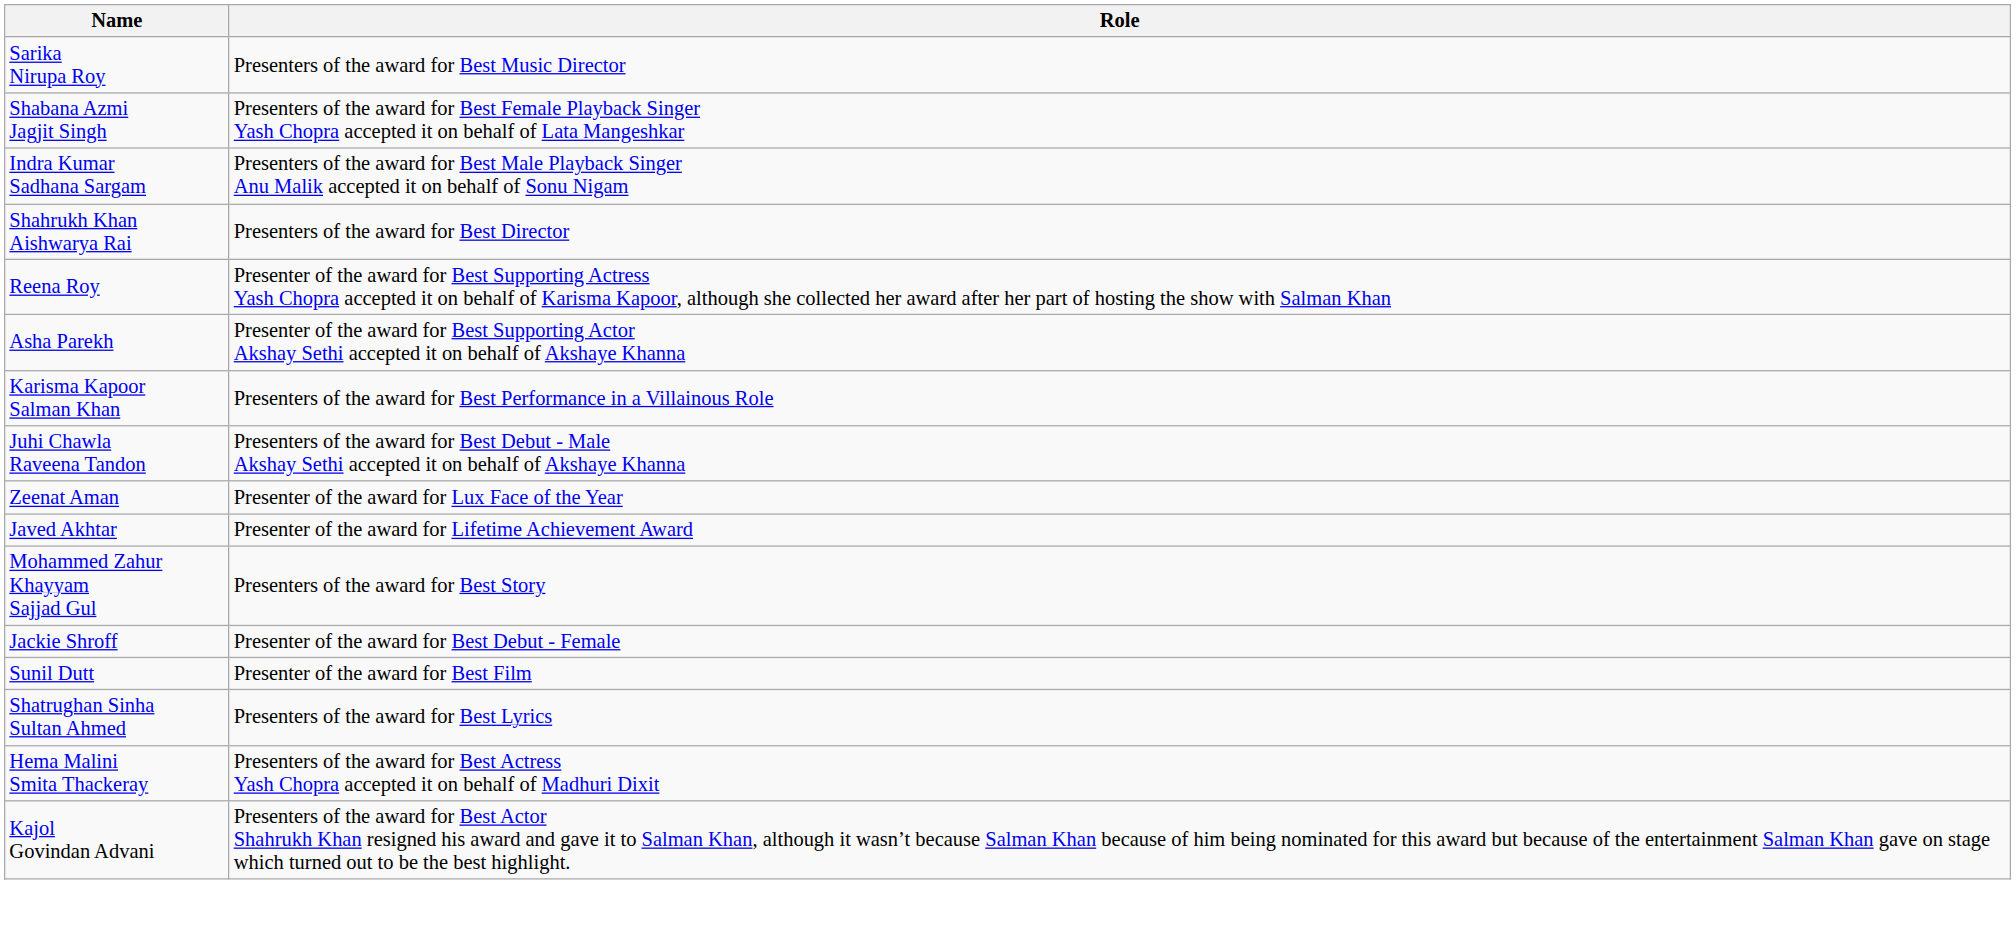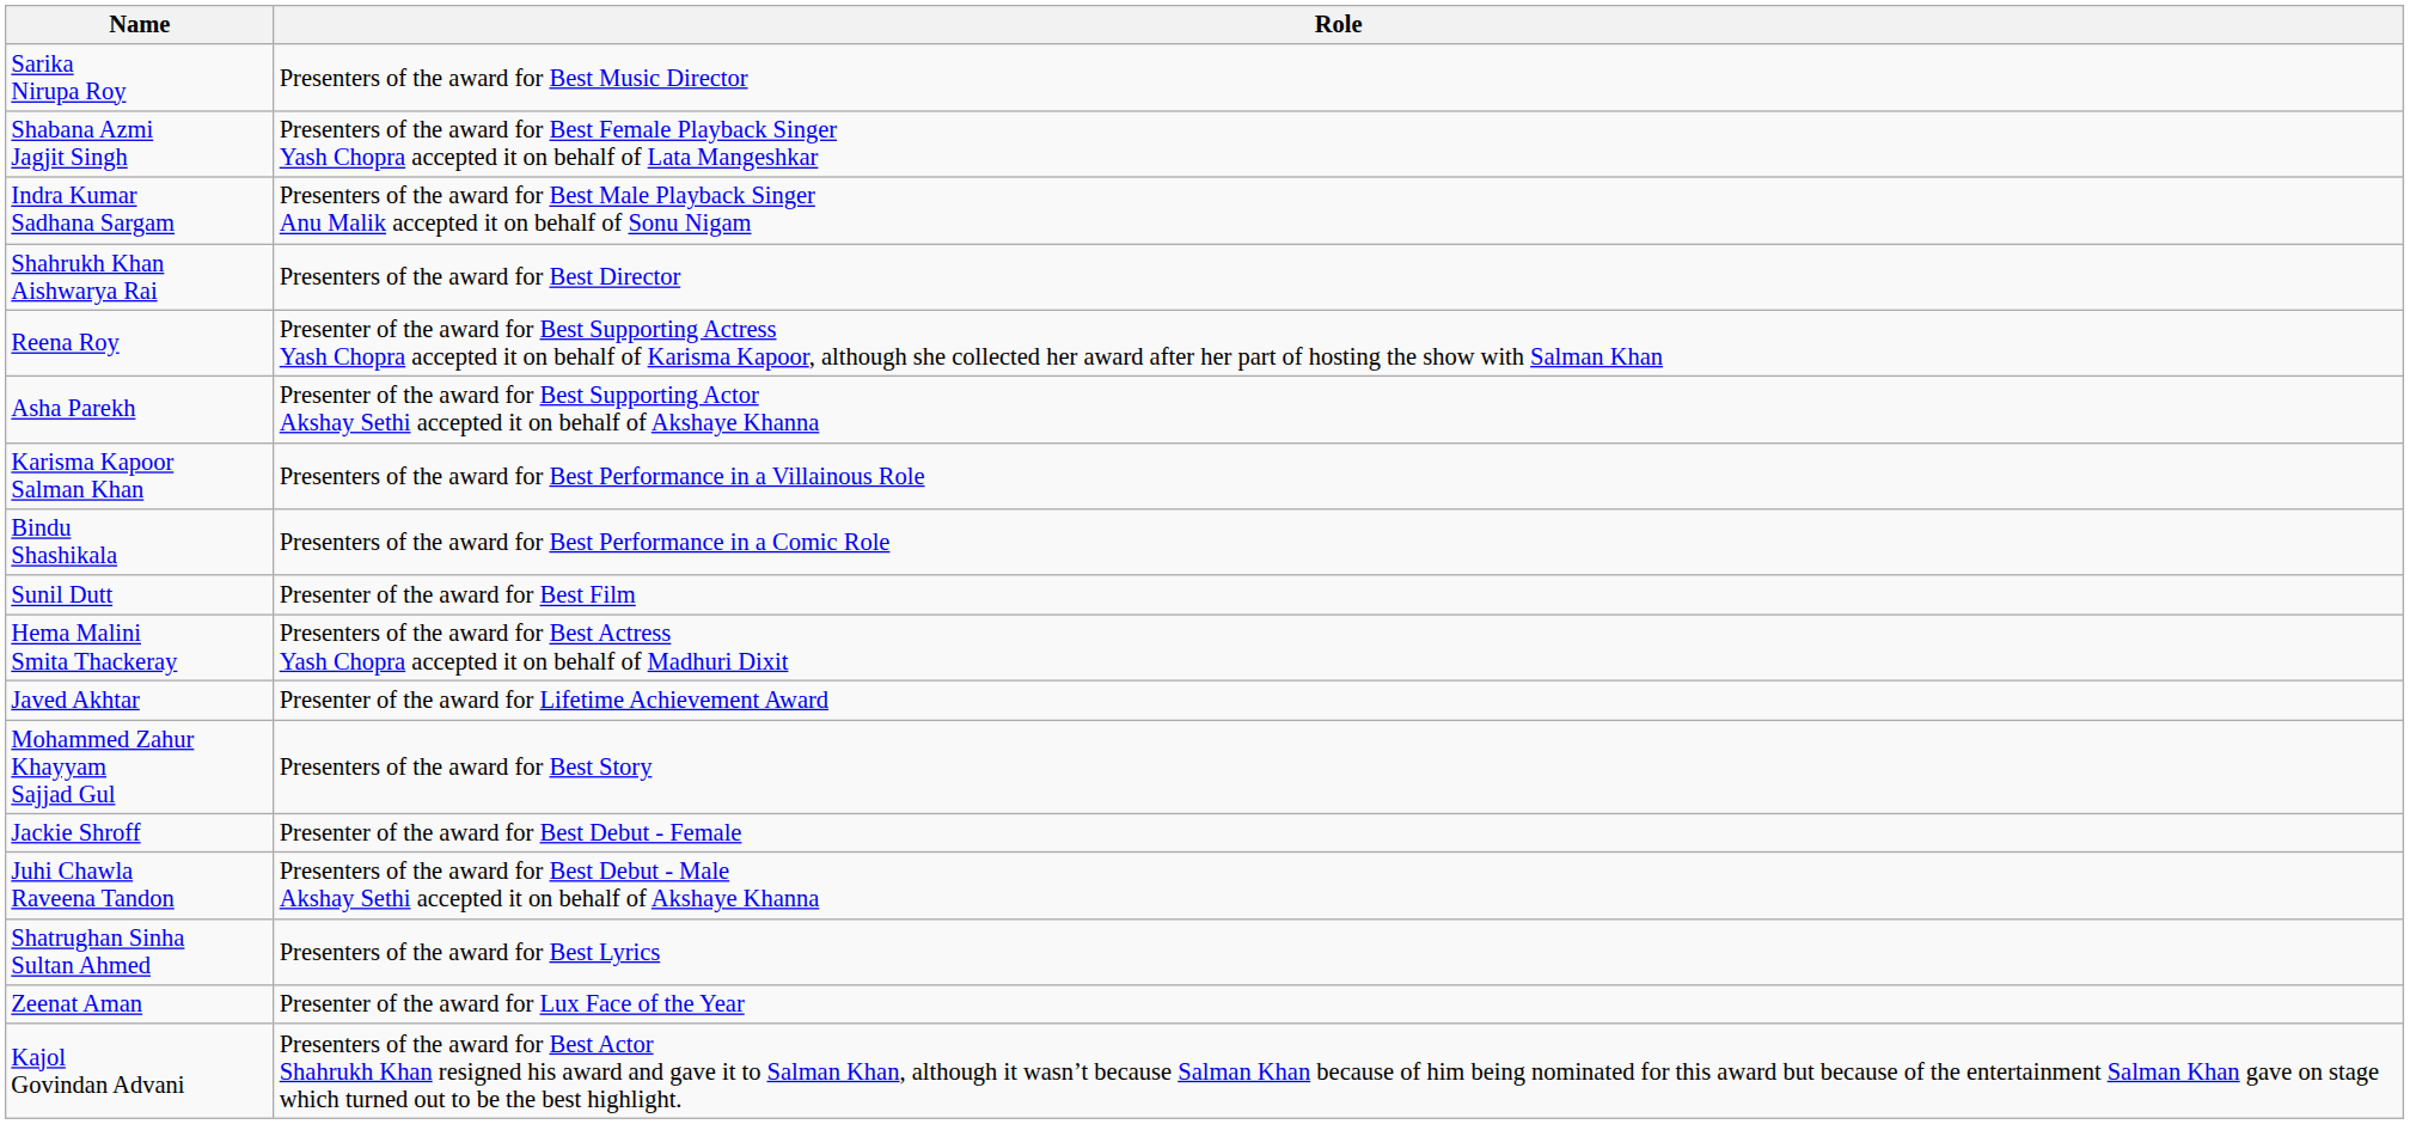 <table class="wikitable sortable">
 <tr>
 <th>Name</th>
 <th>Role</th>
 </tr>
 <tr>
 <td><a href='#'>Sarika</a><br> <a href='#'>Nirupa Roy</a></td>
 <td>Presenters of the award for <a href='#'>Best Music Director</a></td>
 </tr>
 <tr>
 <td><a href='#'>Shabana Azmi</a><br><a href='#'>Jagjit Singh</a></td>
 <td>Presenters of the award for <a href='#'>Best Female Playback Singer</a><br><a href='#'>Yash Chopra</a> accepted it on behalf of <a href='#'>Lata Mangeshkar</a></td>
 </tr>
 <tr>
 <td><a href='#'>Indra Kumar</a><br><a href='#'>Sadhana Sargam</a></td>
 <td>Presenters of the award for <a href='#'>Best Male Playback Singer</a><br><a href='#'>Anu Malik</a> accepted it on behalf of <a href='#'>Sonu Nigam</a></td>
 </tr>
 <tr>
 <td><a href='#'>Shahrukh Khan</a><br><a href='#'>Aishwarya Rai</a></td>
 <td>Presenters of the award for <a href='#'>Best Director</a></td>
 </tr>
 <tr>
 <td><a href='#'>Reena Roy</a></td>
 <td>Presenter of the award for <a href='#'>Best Supporting Actress</a><br><a href='#'>Yash Chopra</a> accepted it on behalf of <a href='#'>Karisma Kapoor</a>, although she collected her award after her part of hosting the show with <a href='#'>Salman Khan</a></td>
 </tr>
 <tr>
 <td><a href='#'>Asha Parekh</a></td>
 <td>Presenter of the award for <a href='#'>Best Supporting Actor</a><br><a href='#'>Akshay Sethi</a> accepted it on behalf of <a href='#'>Akshaye Khanna</a></td>
 </tr>
 <tr>
 <td><a href='#'>Karisma Kapoor</a><br><a href='#'>Salman Khan</a></td>
 <td>Presenters of the award for <a href='#'>Best Performance in a Villainous Role</a></td>
 </tr>
 <tr>
-<td><a href='#'>Juhi Chawla</a><br><a href='#'>Raveena Tandon</a></td>
-<td>Presenters of the award for <a href='#'>Best Debut - Male</a><br><a href='#'>Akshay Sethi</a> accepted it on behalf of <a href='#'>Akshaye Khanna</a></td>
+<td><a href='#'>Bindu</a><br><a href='#'>Shashikala</a></td>
+<td>Presenters of the award for <a href='#'>Best Performance in a Comic Role</a></td>
 </tr>
 <tr>
-<td><a href='#'>Zeenat Aman</a></td>
-<td>Presenter of the award for <a href='#'>Lux Face of the Year</a></td>
+<td><a href='#'>Sunil Dutt</a></td>
+<td>Presenter of the award for <a href='#'>Best Film</a></td>
+</tr>
+<tr>
+<td><a href='#'>Hema Malini</a><br><a href='#'>Smita Thackeray</a></td>
+<td>Presenters of the award for <a href='#'>Best Actress</a><br><a href='#'>Yash Chopra</a> accepted it on behalf of <a href='#'>Madhuri Dixit</a></td>
 </tr>
 <tr>
 <td><a href='#'>Javed Akhtar</a></td>
 <td>Presenter of the award for <a href='#'>Lifetime Achievement Award</a></td>
 </tr>
 <tr>
 <td><a href='#'>Mohammed Zahur Khayyam</a><br><a href='#'>Sajjad Gul</a></td>
 <td>Presenters of the award for <a href='#'>Best Story</a></td>
 </tr>
 <tr>
 <td><a href='#'>Jackie Shroff</a></td>
 <td>Presenter of the award for <a href='#'>Best Debut - Female</a></td>
 </tr>
 <tr>
-<td><a href='#'>Sunil Dutt</a></td>
-<td>Presenter of the award for <a href='#'>Best Film</a></td>
+<td><a href='#'>Juhi Chawla</a><br><a href='#'>Raveena Tandon</a></td>
+<td>Presenters of the award for <a href='#'>Best Debut - Male</a><br><a href='#'>Akshay Sethi</a> accepted it on behalf of <a href='#'>Akshaye Khanna</a></td>
 </tr>
 <tr>
 <td><a href='#'>Shatrughan Sinha</a><br><a href='#'>Sultan Ahmed</a></td>
 <td>Presenters of the award for <a href='#'>Best Lyrics</a></td>
 </tr>
 <tr>
-<td><a href='#'>Hema Malini</a><br><a href='#'>Smita Thackeray</a></td>
-<td>Presenters of the award for <a href='#'>Best Actress</a><br><a href='#'>Yash Chopra</a> accepted it on behalf of <a href='#'>Madhuri Dixit</a></td>
+<td><a href='#'>Zeenat Aman</a></td>
+<td>Presenter of the award for <a href='#'>Lux Face of the Year</a></td>
 </tr>
 <tr>
 <td><a href='#'>Kajol</a><br>Govindan Advani</td>
 <td>Presenters of the award for <a href='#'>Best Actor</a><br><a href='#'>Shahrukh Khan</a> resigned his award and gave it to <a href='#'>Salman Khan</a>, although it wasn’t because <a href='#'>Salman Khan</a> because of him being nominated for this award but because of the entertainment <a href='#'>Salman Khan</a> gave on stage which turned out to be the best highlight.</td>
 </tr>
 </table>
